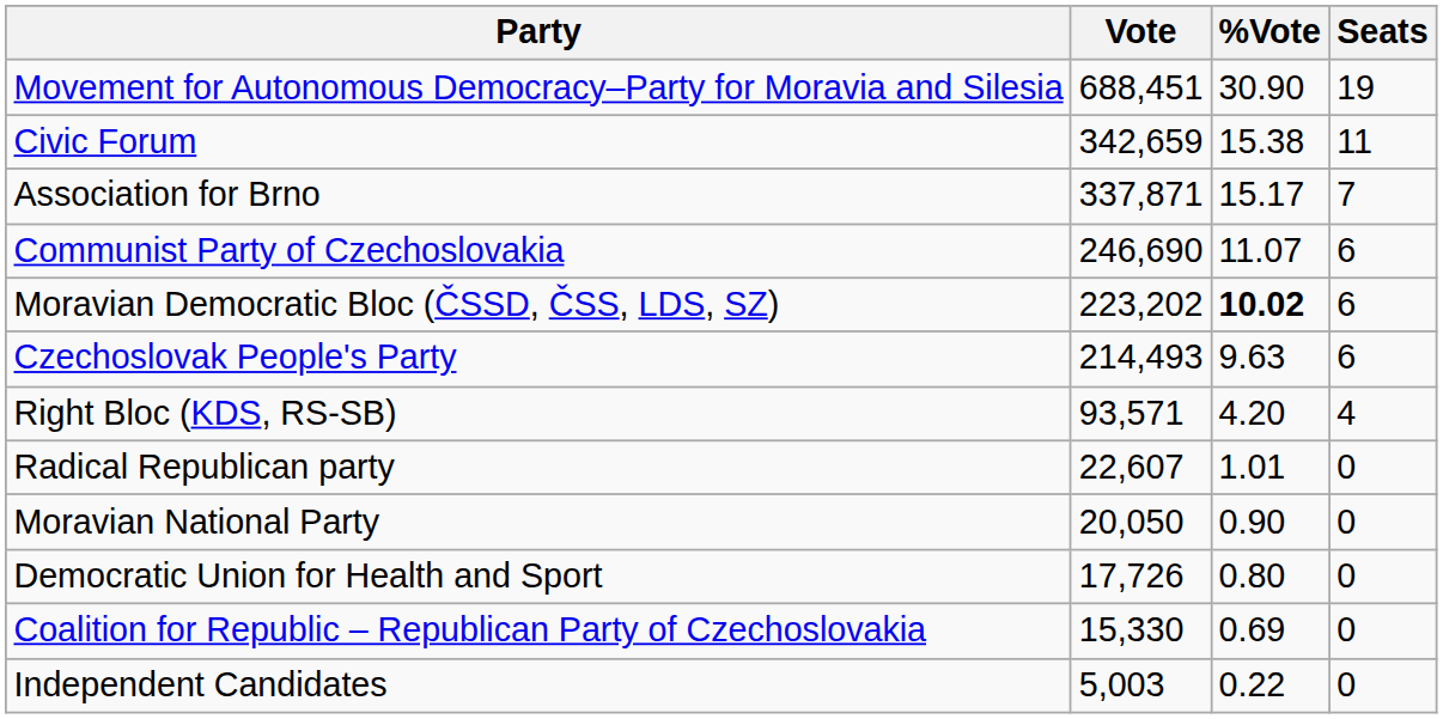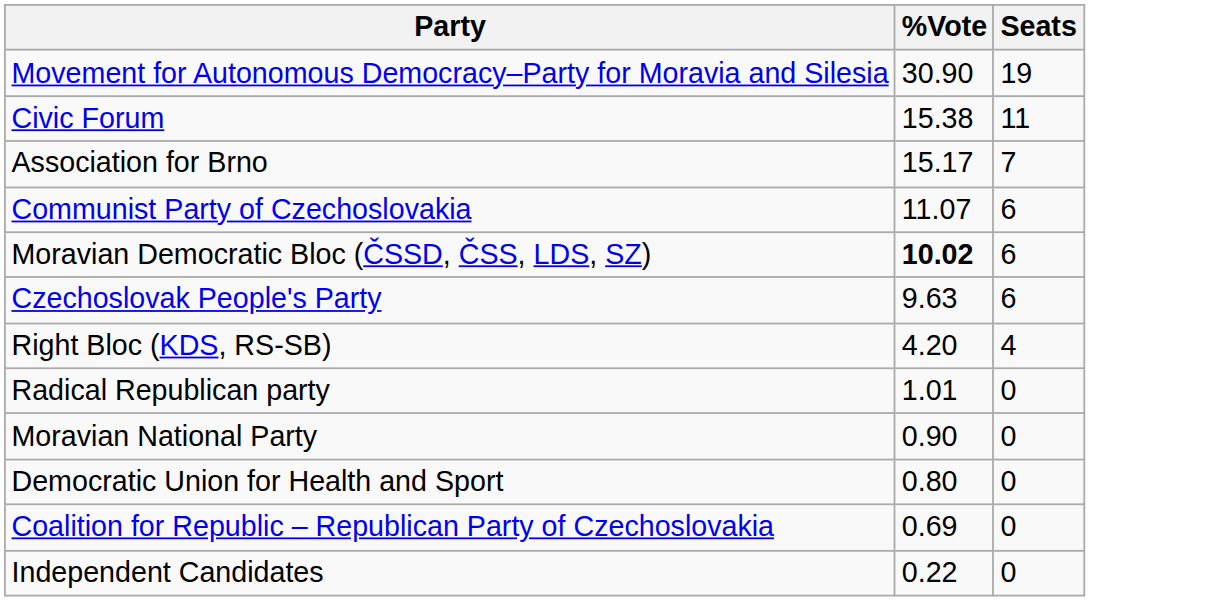 <table class="wikitable">
 <tr>
 <th>Party</th>
-<th>Vote</th>
 <th>%Vote</th>
 <th>Seats</th>
 </tr>
 <tr>
 <td><a href='#'>Movement for Autonomous Democracy–Party for Moravia and Silesia</a></td>
-<td>688,451</td>
 <td>30.90</td>
 <td>19</td>
 </tr>
 <tr>
 <td><a href='#'>Civic Forum</a></td>
-<td>342,659</td>
 <td>15.38</td>
 <td>11</td>
 </tr>
 <tr>
 <td>Association for Brno</td>
-<td>337,871</td>
 <td>15.17</td>
 <td>7</td>
 </tr>
 <tr>
 <td><a href='#'>Communist Party of Czechoslovakia</a></td>
-<td>246,690</td>
 <td>11.07</td>
 <td>6</td>
 </tr>
 <tr>
 <td>Moravian Democratic Bloc (<a href='#'>ČSSD</a>, <a href='#'>ČSS</a>, <a href='#'>LDS</a>, <a href='#'>SZ</a>)</td>
-<td>223,202</td>
 <td><strong>10.02</strong></td>
 <td>6</td>
 </tr>
 <tr>
 <td><a href='#'>Czechoslovak People's Party</a></td>
-<td>214,493</td>
 <td>9.63</td>
 <td>6</td>
 </tr>
 <tr>
 <td>Right Bloc (<a href='#'>KDS</a>, RS-SB)</td>
-<td>93,571</td>
 <td>4.20</td>
 <td>4</td>
 </tr>
 <tr>
 <td>Radical Republican party</td>
-<td>22,607</td>
 <td>1.01</td>
 <td>0</td>
 </tr>
 <tr>
 <td>Moravian National Party</td>
-<td>20,050</td>
 <td>0.90</td>
 <td>0</td>
 </tr>
 <tr>
 <td>Democratic Union for Health and Sport</td>
-<td>17,726</td>
 <td>0.80</td>
 <td>0</td>
 </tr>
 <tr>
 <td><a href='#'>Coalition for Republic – Republican Party of Czechoslovakia</a></td>
-<td>15,330</td>
 <td>0.69</td>
 <td>0</td>
 </tr>
 <tr>
 <td>Independent Candidates</td>
-<td>5,003</td>
 <td>0.22</td>
 <td>0</td>
 </tr>
 </table>
